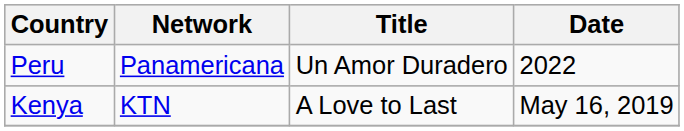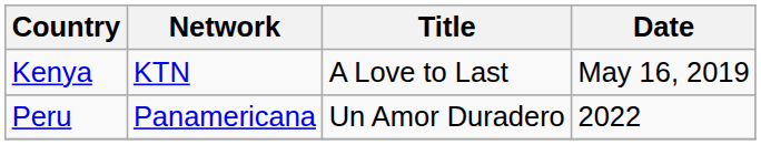 <table class="wikitable">
 <tr>
 <th>Country</th>
 <th>Network</th>
 <th>Title</th>
 <th>Date</th>
 </tr>
 <tr>
+<td> <a href='#'>Kenya</a></td>
+<td><a href='#'>KTN</a></td>
+<td>A Love to Last</td>
+<td>May 16, 2019</td>
+</tr>
+<tr>
 <td> <a href='#'>Peru</a></td>
 <td><a href='#'>Panamericana</a></td>
 <td>Un Amor Duradero</td>
 <td>2022</td>
 </tr>
 <tr>
-<td> <a href='#'>Kenya</a></td>
-<td><a href='#'>KTN</a></td>
-<td>A Love to Last</td>
-<td>May 16, 2019</td>
-</tr>
-<tr>
 </tr>
 </table>
